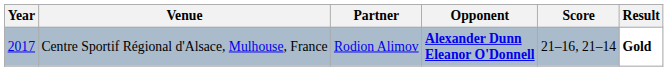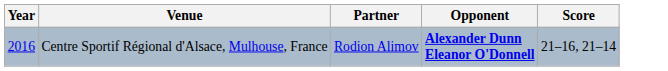 <table class="sortable wikitable" style="font-size: 90%;">
 <tr>
 <th>Year</th>
 <th>Venue</th>
 <th>Partner</th>
 <th>Opponent</th>
 <th>Score</th>
-<th>Result</th>
 </tr>
 <tr style="background:#AABBCC">
-<td align="center"><a href='#'>2017</a></td>
+<td align="center"><a href='#'>2016</a></td>
 <td align="left">Centre Sportif Régional d'Alsace, <a href='#'>Mulhouse</a>, France</td>
 <td align="left"> <a href='#'>Rodion Alimov</a></td>
 <td align="left"><strong> <a href='#'>Alexander Dunn</a><br> <a href='#'>Eleanor O'Donnell</a></strong></td>
 <td align="left">21–16, 21–14</td>
-<td style="text-align:left; background:white"> <strong>Gold</strong></td>
 </tr>
 </table>
